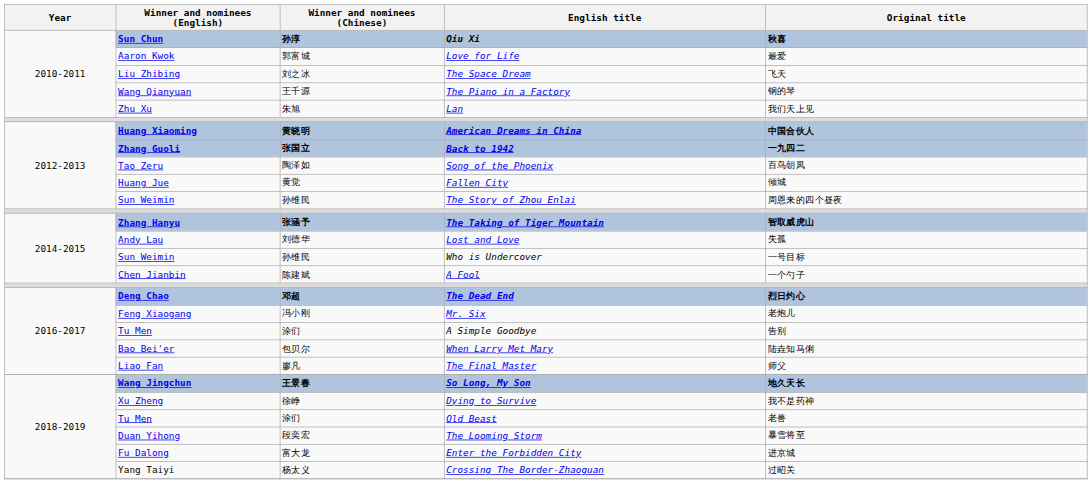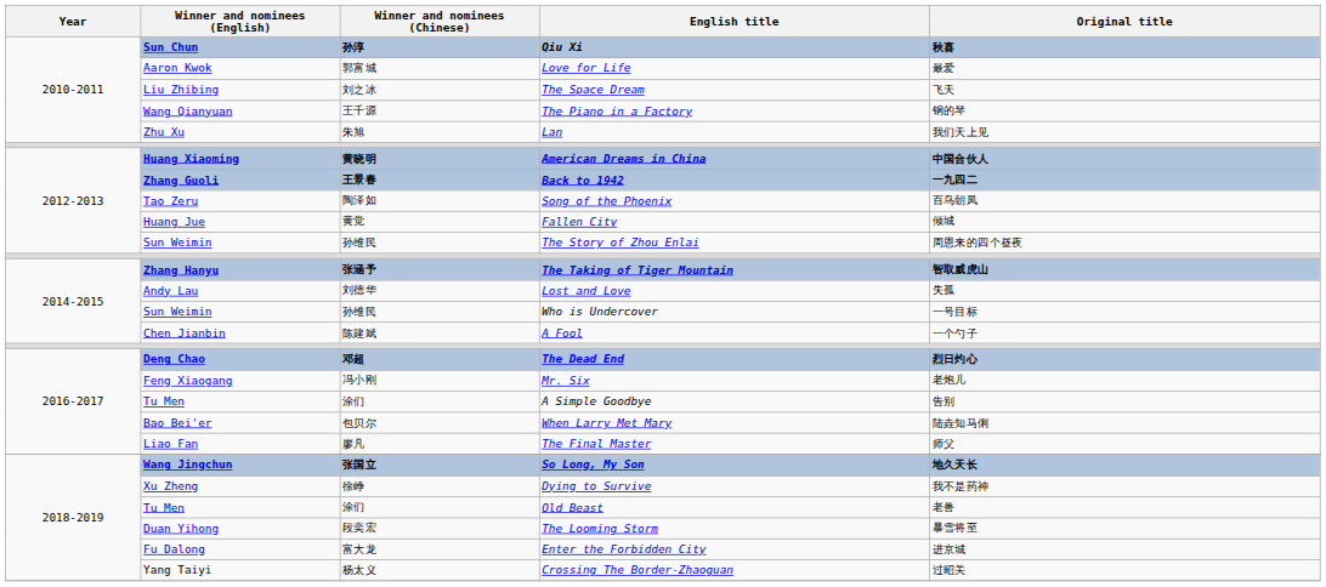 <table class="wikitable" width="95%" cellpadding="5">
 <tr>
 <th width="100"><strong>Year</strong></th>
 <th width="150"><strong>Winner and nominees<br>(English)</strong></th>
 <th width="150"><strong>Winner and nominees<br>(Chinese)</strong></th>
 <th width="300"><strong>English title</strong></th>
 <th width="300"><strong>Original title</strong></th>
 </tr>
 <tr>
 <td rowspan="5" style="text-align:center;">2010-2011</td>
 <td style="background:#B0C4DE;"><strong><a href='#'>Sun Chun</a></strong></td>
 <td style="background:#B0C4DE;"><strong>孙淳</strong></td>
 <td style="background:#B0C4DE;"><strong><em>Qiu Xi</em></strong></td>
 <td style="background:#B0C4DE;"><strong>秋喜</strong></td>
 </tr>
 <tr>
 <td><a href='#'>Aaron Kwok</a></td>
 <td>郭富城</td>
 <td><em><a href='#'>Love for Life</a></em></td>
 <td>最爱</td>
 </tr>
 <tr>
 <td><a href='#'>Liu Zhibing</a></td>
 <td>刘之冰</td>
 <td><em><a href='#'>The Space Dream</a></em></td>
 <td>飞天</td>
 </tr>
 <tr>
 <td><a href='#'>Wang Qianyuan</a></td>
 <td>王千源</td>
 <td><em><a href='#'>The Piano in a Factory</a></em></td>
 <td>钢的琴</td>
 </tr>
 <tr>
 <td><a href='#'>Zhu Xu</a></td>
 <td>朱旭</td>
 <td><em><a href='#'>Lan</a></em></td>
 <td>我们天上见</td>
 </tr>
 <tr bgcolor=#DDDDDD>
 <td colspan=5></td>
 </tr>
 <tr>
 <td rowspan="5" style="text-align:center;">2012-2013</td>
 <td style="background:#B0C4DE;"><strong><a href='#'>Huang Xiaoming</a></strong></td>
 <td style="background:#B0C4DE;"><strong>黄晓明</strong></td>
 <td style="background:#B0C4DE;"><strong><em><a href='#'>American Dreams in China</a></em></strong></td>
 <td style="background:#B0C4DE;"><strong>中国合伙人</strong></td>
 </tr>
 <tr>
 <td style="background:#B0C4DE;"><strong><a href='#'>Zhang Guoli</a></strong></td>
-<td style="background:#B0C4DE;"><strong>张国立</strong></td>
+<td style="background:#B0C4DE;"><strong>王景春</strong></td>
 <td style="background:#B0C4DE;"><strong><em><a href='#'>Back to 1942</a></em></strong></td>
 <td style="background:#B0C4DE;"><strong>一九四二</strong></td>
 </tr>
 <tr>
 <td><a href='#'>Tao Zeru</a></td>
 <td>陶泽如</td>
 <td><em><a href='#'>Song of the Phoenix</a></em></td>
 <td>百鸟朝凤</td>
 </tr>
 <tr>
 <td><a href='#'>Huang Jue</a></td>
 <td>黄觉</td>
 <td><em><a href='#'>Fallen City</a></em></td>
 <td>倾城</td>
 </tr>
 <tr>
 <td><a href='#'>Sun Weimin</a></td>
 <td>孙维民</td>
 <td><em><a href='#'>The Story of Zhou Enlai</a></em></td>
 <td>周恩来的四个昼夜</td>
 </tr>
 <tr bgcolor=#DDDDDD>
 <td colspan=5></td>
 </tr>
 <tr>
 <td rowspan="4" style="text-align:center;">2014-2015</td>
 <td style="background:#B0C4DE;"><strong><a href='#'>Zhang Hanyu</a></strong></td>
 <td style="background:#B0C4DE;"><strong>张涵予</strong></td>
 <td style="background:#B0C4DE;"><strong><em><a href='#'>The Taking of Tiger Mountain</a></em></strong></td>
 <td style="background:#B0C4DE;"><strong>智取威虎山</strong></td>
 </tr>
 <tr>
 <td><a href='#'>Andy Lau</a></td>
 <td>刘德华</td>
 <td><em><a href='#'>Lost and Love</a></em></td>
 <td>失孤</td>
 </tr>
 <tr>
 <td><a href='#'>Sun Weimin</a></td>
 <td>孙维民</td>
 <td><em>Who is Undercover</em></td>
 <td>一号目标</td>
 </tr>
 <tr>
 <td><a href='#'>Chen Jianbin</a></td>
 <td>陈建斌</td>
 <td><em><a href='#'>A Fool</a></em></td>
 <td>一个勺子</td>
 </tr>
 <tr bgcolor=#DDDDDD>
 <td colspan=5></td>
 </tr>
 <tr>
 <td rowspan="5" style="text-align:center">2016-2017</td>
 <td style="background:#B0C4DE;"><strong><a href='#'>Deng Chao</a></strong></td>
 <td style="background:#B0C4DE;"><strong>邓超</strong></td>
 <td style="background:#B0C4DE;"><strong><em><a href='#'>The Dead End</a></em></strong></td>
 <td style="background:#B0C4DE;"><strong>烈日灼心</strong></td>
 </tr>
 <tr>
 <td><a href='#'>Feng Xiaogang</a></td>
 <td>冯小刚</td>
 <td><em><a href='#'>Mr. Six</a></em></td>
 <td>老炮儿</td>
 </tr>
 <tr>
 <td><a href='#'>Tu Men</a></td>
 <td>涂们</td>
 <td><em>A Simple Goodbye</em></td>
 <td>告别</td>
 </tr>
 <tr>
 <td><a href='#'>Bao Bei'er</a></td>
 <td>包贝尔</td>
 <td><em><a href='#'>When Larry Met Mary</a></em></td>
 <td>陆垚知马俐</td>
 </tr>
 <tr>
 <td><a href='#'>Liao Fan</a></td>
 <td>廖凡</td>
 <td><em><a href='#'>The Final Master</a></em></td>
 <td>师父</td>
 </tr>
 <tr>
 </tr>
 <tr>
 <td rowspan="6" style="text-align:center">2018-2019</td>
 <td style="background:#B0C4DE;"><strong><a href='#'>Wang Jingchun</a></strong></td>
-<td style="background:#B0C4DE;"><strong>王景春</strong></td>
+<td style="background:#B0C4DE;"><strong>张国立</strong></td>
 <td style="background:#B0C4DE;"><strong><em><a href='#'>So Long, My Son</a></em></strong></td>
 <td style="background:#B0C4DE;"><strong>地久天长</strong></td>
 </tr>
 <tr>
 <td><a href='#'>Xu Zheng</a></td>
 <td>徐峥</td>
 <td><em><a href='#'>Dying to Survive</a></em></td>
 <td>我不是药神</td>
 </tr>
 <tr>
 <td><a href='#'>Tu Men</a></td>
 <td>涂们</td>
 <td><em><a href='#'>Old Beast</a></em></td>
 <td>老兽</td>
 </tr>
 <tr>
 <td><a href='#'>Duan Yihong</a></td>
 <td>段奕宏</td>
 <td><em><a href='#'>The Looming Storm</a></em></td>
 <td>暴雪将至</td>
 </tr>
 <tr>
 <td><a href='#'>Fu Dalong</a></td>
 <td>富大龙</td>
 <td><em><a href='#'>Enter the Forbidden City</a></em></td>
 <td>进京城</td>
 </tr>
 <tr>
 <td>Yang Taiyi</td>
 <td>杨太义</td>
 <td><em><a href='#'>Crossing The Border-Zhaoguan</a></em></td>
 <td>过昭关</td>
 </tr>
 <tr>
 </tr>
 </table>
